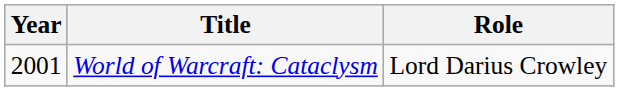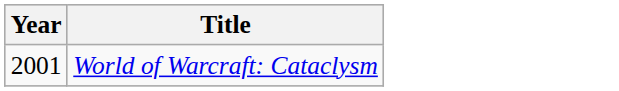 <table class="wikitable sortable">
 <tr>
 <th>Year</th>
 <th>Title</th>
-<th>Role</th>
 </tr>
 <tr>
 <td>2001</td>
 <td><em><a href='#'>World of Warcraft: Cataclysm</a></em></td>
-<td>Lord Darius Crowley</td>
 </tr>
 </table>
